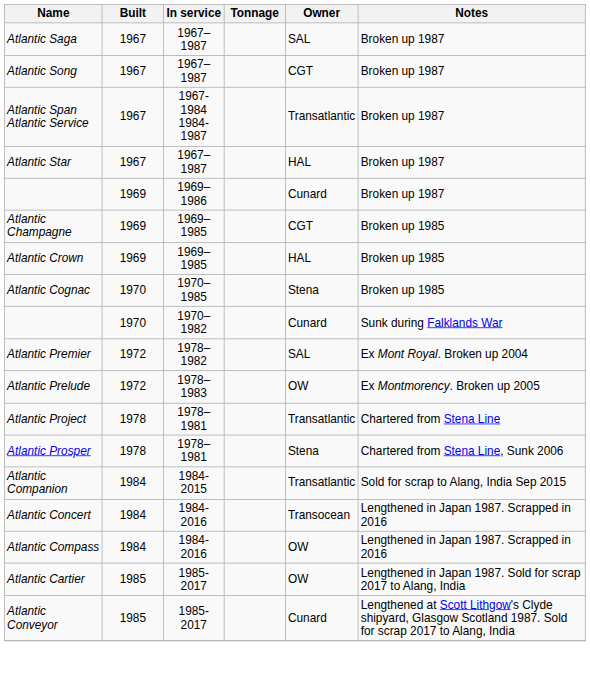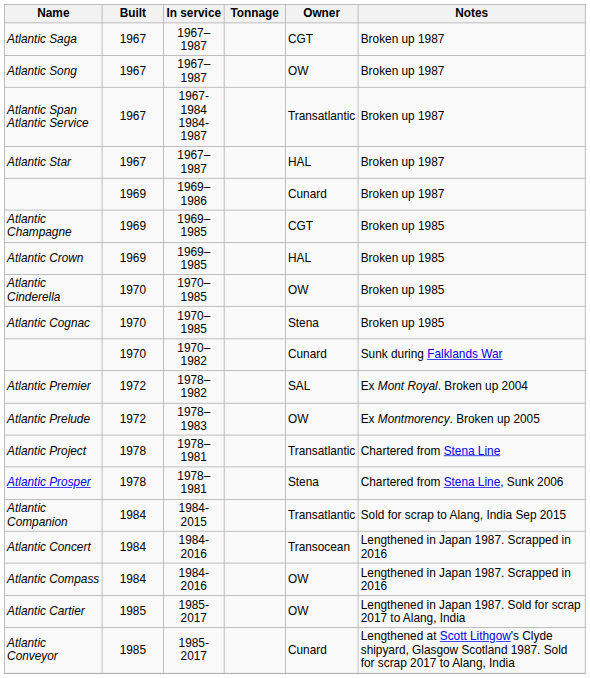 <table class="wikitable sortable" border="1">
 <tr>
 <th scope="col" width="125pt" class="unsortable">Name</th>
 <th scope="col" width="75pt" class="unsortable">Built</th>
 <th scope="col" width="75pt" class="unsortable">In service</th>
 <th scope="col" width="75pt" class="unsortable">Tonnage</th>
 <th scope="col" width="50pt" class="unsortable">Owner</th>
 <th scope="col" width="300pt" class="unsortable">Notes</th>
 </tr>
 <tr>
 <td><em>Atlantic Saga</em></td>
 <td align="Center">1967</td>
 <td align="Center">1967–1987</td>
 <td></td>
-<td>SAL</td>
+<td>CGT</td>
 <td>Broken up 1987</td>
 </tr>
 <tr>
 <td><em>Atlantic Song</em></td>
 <td align="Center">1967</td>
 <td align="Center">1967–1987</td>
 <td></td>
-<td>CGT</td>
+<td>OW</td>
 <td>Broken up 1987</td>
 </tr>
 <tr>
 <td><em>Atlantic Span</em><br><em>Atlantic Service</em></td>
 <td align="Center">1967</td>
 <td align="Center">1967-1984<br>1984-1987</td>
 <td></td>
 <td>Transatlantic</td>
 <td>Broken up 1987</td>
 </tr>
 <tr>
 <td><em>Atlantic Star</em></td>
 <td align="Center">1967</td>
 <td align="Center">1967–1987</td>
 <td></td>
 <td>HAL</td>
 <td>Broken up 1987</td>
 </tr>
 <tr>
 <td></td>
 <td align="Center">1969</td>
 <td align="Center">1969–1986</td>
 <td></td>
 <td>Cunard</td>
 <td>Broken up 1987</td>
 </tr>
 <tr>
 <td><em>Atlantic Champagne</em></td>
 <td align="Center">1969</td>
 <td align="Center">1969–1985</td>
 <td></td>
 <td>CGT</td>
 <td>Broken up 1985</td>
 </tr>
 <tr>
 <td><em>Atlantic Crown</em></td>
 <td align="Center">1969</td>
 <td align="Center">1969–1985</td>
 <td></td>
 <td>HAL</td>
+<td>Broken up 1985</td>
+</tr>
+<tr>
+<td><em>Atlantic Cinderella</em></td>
+<td align="Center">1970</td>
+<td align="Center">1970–1985</td>
+<td></td>
+<td>OW</td>
 <td>Broken up 1985</td>
 </tr>
 <tr>
 <td><em>Atlantic Cognac</em></td>
 <td align="Center">1970</td>
 <td align="Center">1970–1985</td>
 <td></td>
 <td>Stena</td>
 <td>Broken up 1985</td>
 </tr>
 <tr>
 <td></td>
 <td align="Center">1970</td>
 <td align="Center">1970–1982</td>
 <td></td>
 <td>Cunard</td>
 <td>Sunk during <a href='#'>Falklands War</a></td>
 </tr>
 <tr>
 <td><em>Atlantic Premier</em></td>
 <td align="Center">1972</td>
 <td align="Center">1978–1982</td>
 <td></td>
 <td>SAL</td>
 <td>Ex <em>Mont Royal</em>. Broken up 2004</td>
 </tr>
 <tr>
 <td><em>Atlantic Prelude</em></td>
 <td align="Center">1972</td>
 <td align="Center">1978–1983</td>
 <td></td>
 <td>OW</td>
 <td>Ex <em>Montmorency</em>. Broken up 2005</td>
 </tr>
 <tr>
 <td><em>Atlantic Project</em></td>
 <td align="Center">1978</td>
 <td align="Center">1978–1981</td>
 <td></td>
 <td>Transatlantic</td>
 <td>Chartered from <a href='#'>Stena Line</a></td>
 </tr>
 <tr>
 <td><a href='#'><em>Atlantic Prosper</em></a></td>
 <td align="Center">1978</td>
 <td align="Center">1978–1981</td>
 <td></td>
 <td>Stena</td>
 <td>Chartered from <a href='#'>Stena Line</a>, Sunk 2006</td>
 </tr>
 <tr>
 <td><em>Atlantic Companion</em></td>
 <td align="Center">1984</td>
 <td align="Center">1984-2015</td>
 <td></td>
 <td>Transatlantic</td>
 <td>Sold for scrap to Alang, India Sep 2015</td>
 </tr>
 <tr>
 <td><em>Atlantic Concert</em></td>
 <td align="Center">1984</td>
 <td align="Center">1984- 2016</td>
 <td></td>
 <td>Transocean</td>
 <td>Lengthened in Japan 1987. Scrapped in 2016</td>
 </tr>
 <tr>
 <td><em>Atlantic Compass</em></td>
 <td align="Center">1984</td>
 <td align="Center">1984- 2016</td>
 <td></td>
 <td>OW</td>
 <td>Lengthened in Japan 1987. Scrapped in 2016</td>
 </tr>
 <tr>
 <td><em>Atlantic Cartier</em></td>
 <td align="Center">1985</td>
 <td align="Center">1985- 2017</td>
 <td></td>
 <td>OW</td>
 <td>Lengthened in Japan 1987. Sold for scrap 2017 to Alang, India</td>
 </tr>
 <tr>
 <td><em>Atlantic Conveyor</em></td>
 <td align="Center">1985</td>
 <td align="Center">1985- 2017</td>
 <td></td>
 <td>Cunard</td>
 <td>Lengthened at <a href='#'>Scott Lithgow</a>'s Clyde shipyard, Glasgow Scotland 1987. Sold for scrap 2017 to Alang, India</td>
 </tr>
 <tr>
 </tr>
 </table>
